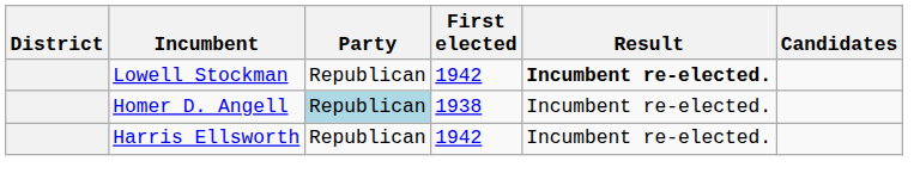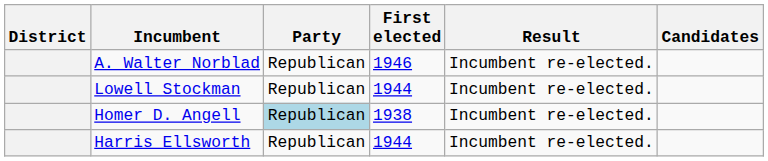 <table class=wikitable>
 <tr valign=bottom>
 <th>District</th>
 <th>Incumbent</th>
 <th>Party</th>
 <th>First<br>elected</th>
 <th>Result</th>
 <th>Candidates</th>
 </tr>
 <tr>
 <th></th>
+<td><a href='#'>A. Walter Norblad</a></td>
+<td>Republican</td>
+<td><a href='#'>1946</a></td>
+<td>Incumbent re-elected.</td>
+<td nowrap></td>
+</tr>
+<tr>
+<th></th>
 <td><a href='#'>Lowell Stockman</a></td>
 <td>Republican</td>
-<td><a href='#'>1942</a></td>
-<td><strong>Incumbent re-elected.</strong></td>
+<td><a href='#'>1944</a></td>
+<td>Incumbent re-elected.</td>
 <td nowrap></td>
 </tr>
 <tr>
 <th></th>
 <td><a href='#'>Homer D. Angell</a></td>
 <td style="background: lightblue;">Republican</td>
 <td><a href='#'>1938</a></td>
 <td>Incumbent re-elected.</td>
 <td nowrap></td>
 </tr>
 <tr>
 <th></th>
 <td><a href='#'>Harris Ellsworth</a></td>
 <td>Republican</td>
-<td><a href='#'>1942</a></td>
+<td><a href='#'>1944</a></td>
 <td>Incumbent re-elected.</td>
 <td nowrap></td>
 </tr>
 </table>
